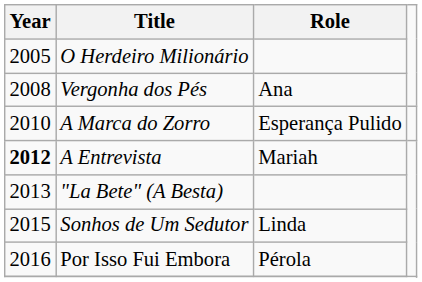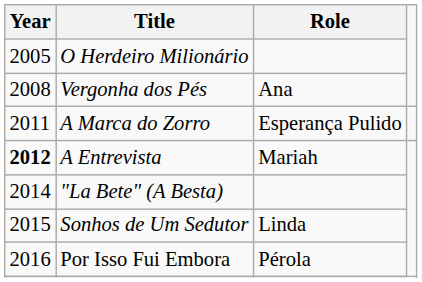 <table class="wikitable" style="font-size: 90%;">
 <tr>
 <th>Year</th>
 <th>Title</th>
 <th>Role</th>
 </tr>
 <tr>
 <td>2005</td>
 <td><em>O Herdeiro Milionário</em></td>
 <td></td>
 </tr>
 <tr>
 <td>2008</td>
 <td><em>Vergonha dos Pés</em></td>
 <td>Ana</td>
 </tr>
 <tr>
-<td>2010</td>
+<td>2011</td>
 <td><em>A Marca do Zorro</em></td>
 <td>Esperança Pulido</td>
 <td></td>
 </tr>
 <tr>
 <td><strong>2012</strong></td>
 <td><em>A Entrevista</em></td>
 <td>Mariah</td>
 </tr>
 <tr>
-<td>2013</td>
+<td>2014</td>
 <td><em>"La Bete" (A Besta)</em></td>
 <td></td>
 </tr>
 <tr>
 <td>2015</td>
 <td><em>Sonhos de Um Sedutor</em></td>
 <td>Linda</td>
 </tr>
 <tr>
 <td>2016</td>
 <td>Por Isso Fui Embora</td>
 <td>Pérola</td>
 </tr>
 <tr>
 </tr>
 </table>
